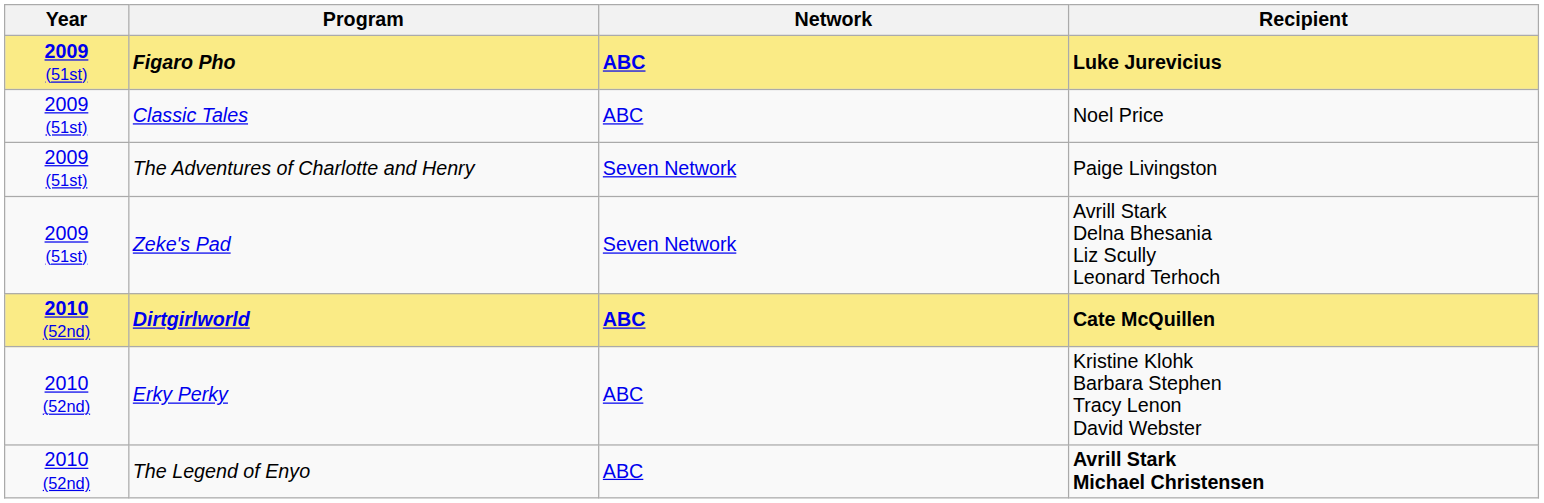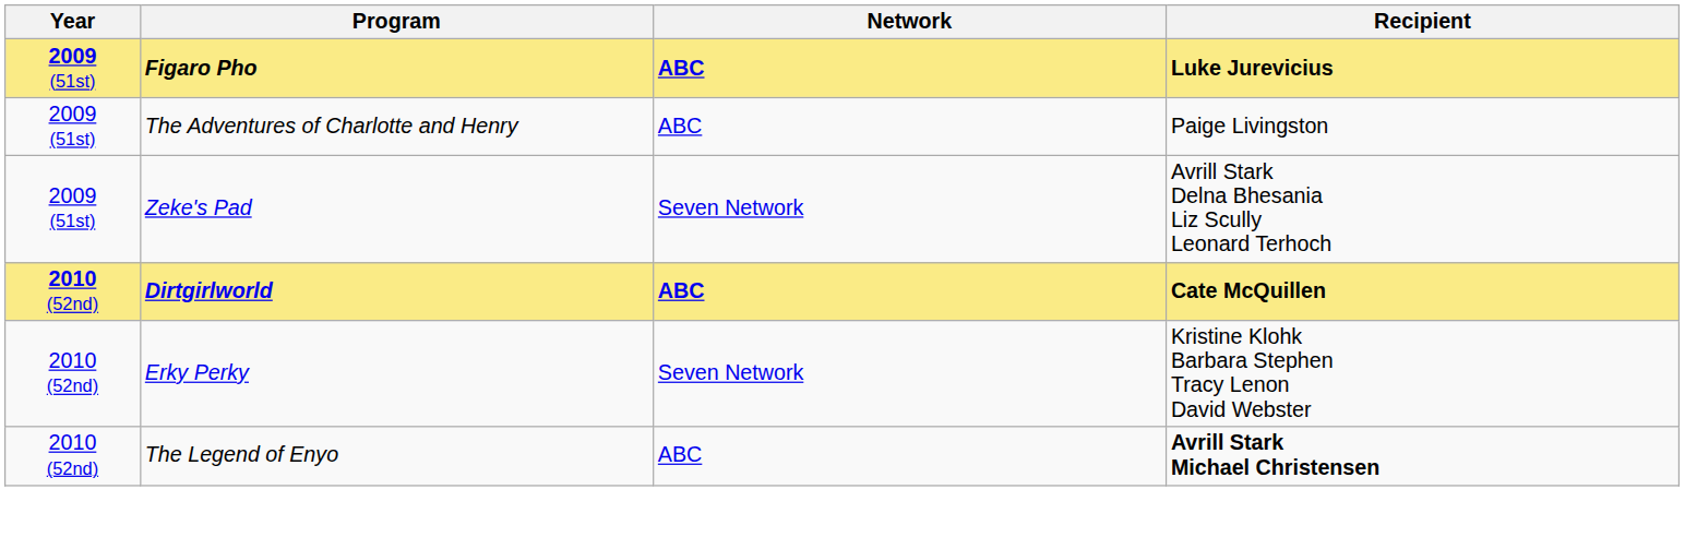 <table class="sortable wikitable">
 <tr>
 <th width="5%">Year</th>
 <th width="19%">Program</th>
 <th width="19%">Network</th>
 <th width="19%">Recipient</th>
 </tr>
 <tr style="background:#FAEB86">
 <td align="center"><strong><a href='#'>2009</a></strong><br><small><a href='#'>(51st)</a></small></td>
 <td><strong><em>Figaro Pho</em></strong></td>
 <td><strong><a href='#'>ABC</a></strong></td>
 <td><strong>Luke Jurevicius</strong></td>
 </tr>
 <tr>
 <td align="center"><a href='#'>2009</a><br><small><a href='#'>(51st)</a></small></td>
-<td><em><a href='#'>Classic Tales</a></em></td>
+<td><em>The Adventures of Charlotte and Henry</em></td>
 <td><a href='#'>ABC</a></td>
-<td>Noel Price</td>
-</tr>
-<tr>
-<td align="center"><a href='#'>2009</a><br><small><a href='#'>(51st)</a></small></td>
-<td><em>The Adventures of Charlotte and Henry</em></td>
-<td><a href='#'>Seven Network</a></td>
 <td>Paige Livingston</td>
 </tr>
 <tr>
 <td align="center"><a href='#'>2009</a><br><small><a href='#'>(51st)</a></small></td>
 <td><em><a href='#'>Zeke's Pad</a></em></td>
 <td><a href='#'>Seven Network</a></td>
 <td>Avrill Stark<br> Delna Bhesania<br> Liz Scully<br> Leonard Terhoch</td>
 </tr>
 <tr style="background:#FAEB86">
 <td align="center"><strong><a href='#'>2010</a></strong><br><small><a href='#'>(52nd)</a></small></td>
 <td><strong><em><a href='#'>Dirtgirlworld</a></em></strong></td>
 <td><strong><a href='#'>ABC</a></strong></td>
 <td><strong>Cate McQuillen</strong></td>
 </tr>
 <tr>
 <td align="center"><a href='#'>2010</a><br><small><a href='#'>(52nd)</a></small></td>
 <td><em><a href='#'>Erky Perky</a></em></td>
-<td><a href='#'>ABC</a></td>
+<td><a href='#'>Seven Network</a></td>
 <td>Kristine Klohk<br> Barbara Stephen<br> Tracy Lenon<br> David Webster</td>
 </tr>
 <tr>
 <td align="center"><a href='#'>2010</a><br><small><a href='#'>(52nd)</a></small></td>
 <td><em>The Legend of Enyo</em></td>
 <td><a href='#'>ABC</a></td>
 <td><strong>Avrill Stark<br> Michael Christensen</strong></td>
 </tr>
 </table>
